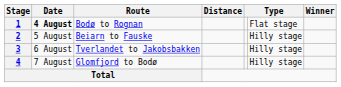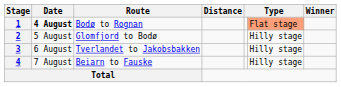 <table class="wikitable">
 <tr>
 <th scope="col">Stage</th>
 <th scope="col">Date</th>
 <th scope="col">Route</th>
 <th scope="col">Distance</th>
 <th colspan="2" scope="col">Type</th>
 <th scope="col">Winner</th>
 </tr>
 <tr>
 <th scope="row" style="text-align:center;"><a href='#'>1</a></th>
 <td style="text-align:center;"><strong>4 August</strong></td>
 <td><a href='#'>Bodø</a> to <a href='#'>Rognan</a></td>
 <td style="text-align:center;"></td>
 <td></td>
-<td>Flat stage</td>
+<td style="background: lightsalmon;">Flat stage</td>
 <td></td>
 </tr>
 <tr>
 <th scope="row" style="text-align:center;"><a href='#'>2</a></th>
 <td style="text-align:center;">5 August</td>
-<td><a href='#'>Beiarn</a> to <a href='#'>Fauske</a></td>
+<td><a href='#'>Glomfjord</a> to Bodø</td>
 <td style="text-align:center;"></td>
 <td></td>
 <td>Hilly stage</td>
 <td></td>
 </tr>
 <tr>
 <th scope="row" style="text-align:center;"><a href='#'>3</a></th>
 <td style="text-align:center;">6 August</td>
 <td><a href='#'>Tverlandet</a> to <a href='#'>Jakobsbakken</a></td>
 <td style="text-align:center;"></td>
 <td></td>
 <td>Hilly stage</td>
 <td></td>
 </tr>
 <tr>
 <th scope="row" style="text-align:center;"><a href='#'>4</a></th>
 <td style="text-align:center;">7 August</td>
-<td><a href='#'>Glomfjord</a> to Bodø</td>
+<td><a href='#'>Beiarn</a> to <a href='#'>Fauske</a></td>
 <td style="text-align:center;"></td>
 <td></td>
 <td>Hilly stage</td>
 <td></td>
 </tr>
 <tr>
 <th colspan="3">Total</th>
 <td colspan="4" style="text-align:center;"></td>
 </tr>
 </table>
